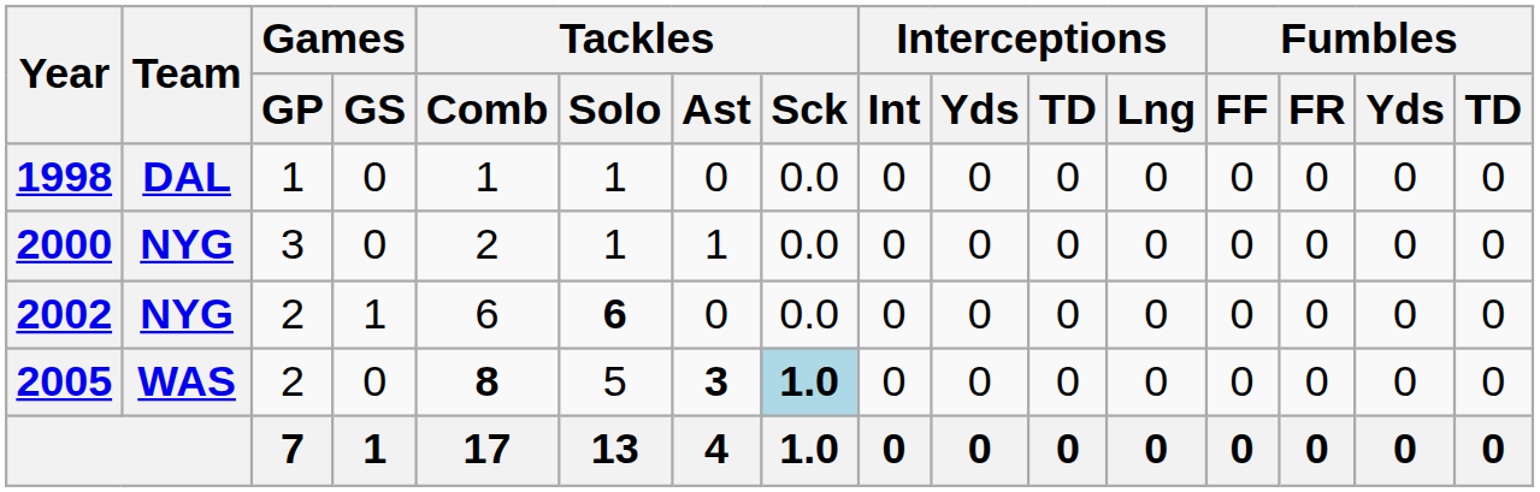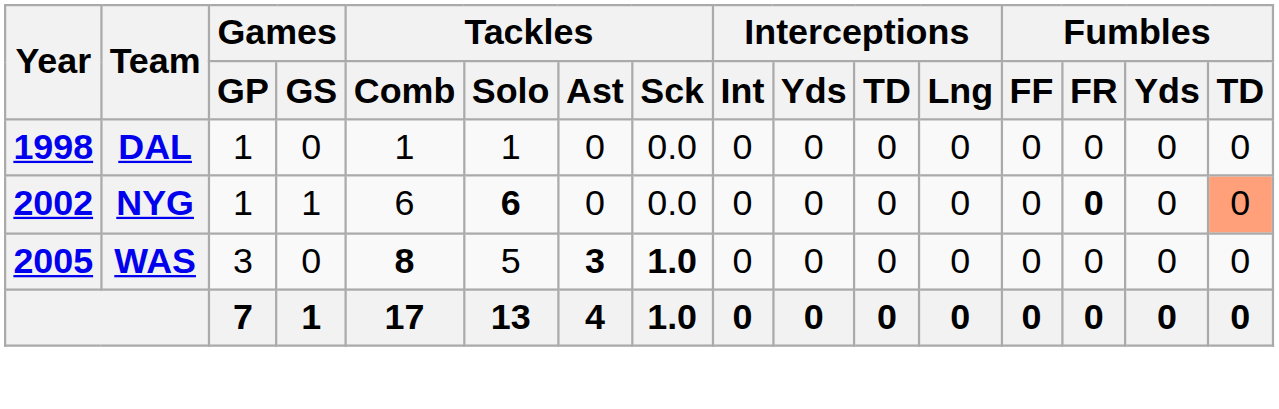 <table class="wikitable" style="text-align:center">
 <tr>
 <th rowspan="2">Year</th>
 <th rowspan="2">Team</th>
 <th colspan="2">Games</th>
 <th colspan="4">Tackles</th>
 <th colspan="4">Interceptions</th>
 <th colspan="4">Fumbles</th>
 </tr>
 <tr>
 <th>GP</th>
 <th>GS</th>
 <th>Comb</th>
 <th>Solo</th>
 <th>Ast</th>
 <th>Sck</th>
 <th>Int</th>
 <th>Yds</th>
 <th>TD</th>
 <th>Lng</th>
 <th>FF</th>
 <th>FR</th>
 <th>Yds</th>
 <th>TD</th>
 </tr>
 <tr>
 <th><a href='#'>1998</a></th>
 <th><a href='#'>DAL</a></th>
 <td>1</td>
 <td>0</td>
 <td>1</td>
 <td>1</td>
 <td>0</td>
 <td>0.0</td>
 <td>0</td>
 <td>0</td>
 <td>0</td>
 <td>0</td>
 <td>0</td>
 <td>0</td>
 <td>0</td>
 <td>0</td>
 </tr>
 <tr>
-<th><a href='#'>2000</a></th>
-<th><a href='#'>NYG</a></th>
-<td>3</td>
-<td>0</td>
-<td>2</td>
-<td>1</td>
-<td>1</td>
-<td>0.0</td>
-<td>0</td>
-<td>0</td>
-<td>0</td>
-<td>0</td>
-<td>0</td>
-<td>0</td>
-<td>0</td>
-<td>0</td>
-</tr>
-<tr>
 <th><a href='#'>2002</a></th>
 <th><a href='#'>NYG</a></th>
-<td>2</td>
+<td>1</td>
 <td>1</td>
 <td>6</td>
 <td><strong>6</strong></td>
 <td>0</td>
 <td>0.0</td>
 <td>0</td>
 <td>0</td>
 <td>0</td>
 <td>0</td>
 <td>0</td>
+<td><strong>0</strong></td>
 <td>0</td>
-<td>0</td>
-<td>0</td>
+<td style="background: lightsalmon;">0</td>
 </tr>
 <tr>
 <th><a href='#'>2005</a></th>
 <th><a href='#'>WAS</a></th>
-<td>2</td>
+<td>3</td>
 <td>0</td>
 <td><strong>8</strong></td>
 <td>5</td>
 <td><strong>3</strong></td>
-<td style="background: lightblue;"><strong>1.0</strong></td>
+<td><strong>1.0</strong></td>
 <td>0</td>
 <td>0</td>
 <td>0</td>
 <td>0</td>
 <td>0</td>
 <td>0</td>
 <td>0</td>
 <td>0</td>
 </tr>
 <tr>
 <th colspan="2"></th>
 <th>7</th>
 <th>1</th>
 <th>17</th>
 <th>13</th>
 <th>4</th>
 <th>1.0</th>
 <th>0</th>
 <th>0</th>
 <th>0</th>
 <th>0</th>
 <th>0</th>
 <th>0</th>
 <th>0</th>
 <th>0</th>
 </tr>
 </table>
